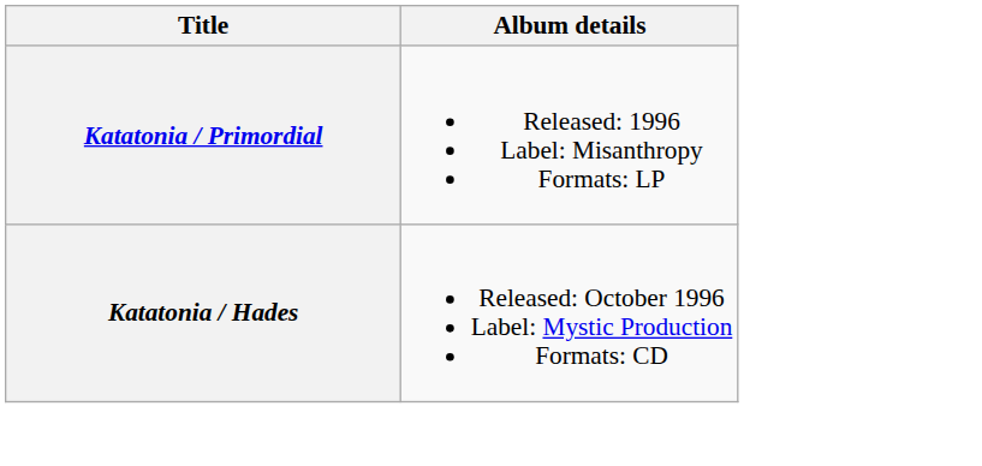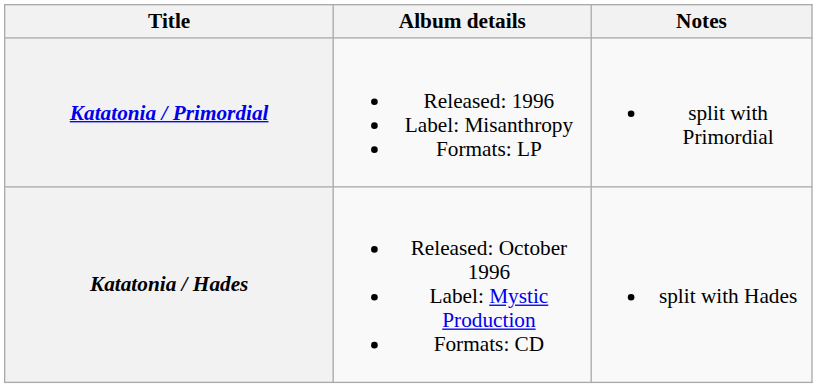 <table class="wikitable plainrowheaders" style="text-align:center;">
 <tr>
 <th scope="col" style="width:15em;">Title</th>
 <th scope="col">Album details</th>
+<th scope="col">Notes</th>
 </tr>
 <tr>
 <th scope="row"><em><a href='#'>Katatonia / Primordial</a></em></th>
 <td><br><ul><li>Released: 1996</li><li>Label: Misanthropy</li><li>Formats: LP</li></ul></td>
+<td><br><ul><li>split with Primordial</li></ul></td>
 </tr>
 <tr>
 <th scope="row"><em>Katatonia / Hades</em></th>
 <td><br><ul><li>Released: October 1996</li><li>Label: <a href='#'>Mystic Production</a></li><li>Formats: CD</li></ul></td>
+<td><br><ul><li>split with Hades</li></ul></td>
 </tr>
 </table>
